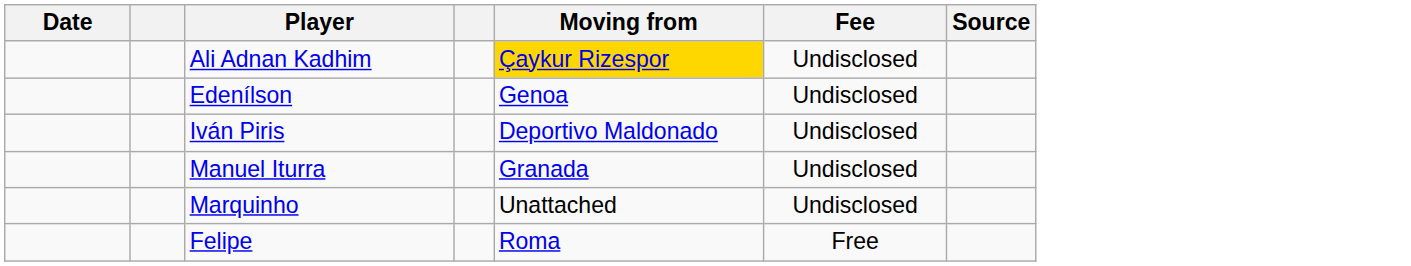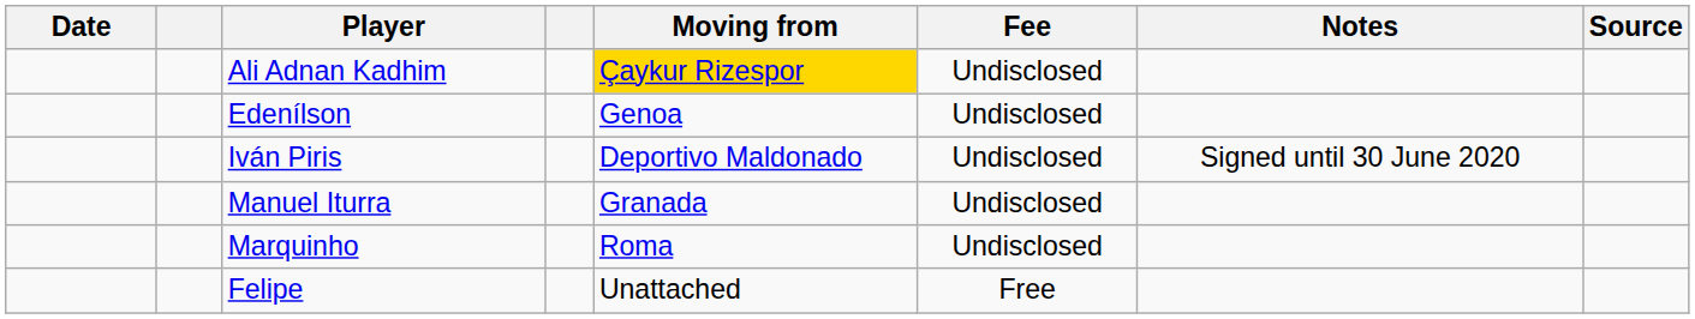 <table class="wikitable sortable">
 <tr>
 <th style="width:80px;">Date</th>
 <th style="width:30px;"></th>
 <th style="width:180px;">Player</th>
 <th style="width:20px;"></th>
 <th style="width:180px;">Moving from</th>
 <th style="width:120px;" class="unsortable">Fee</th>
+<th style="width:250px;" class="unsortable">Notes</th>
 <th style="width:20px;">Source</th>
 </tr>
 <tr>
 <td></td>
 <td align=center></td>
 <td> <a href='#'>Ali Adnan Kadhim</a></td>
 <td></td>
 <td style="background: gold;"> <a href='#'>Çaykur Rizespor</a></td>
 <td align=center>Undisclosed</td>
+<td align=center></td>
 <td></td>
 </tr>
 <tr>
 <td></td>
 <td align=center></td>
 <td> <a href='#'>Edenílson</a></td>
 <td></td>
 <td> <a href='#'>Genoa</a></td>
 <td align=center>Undisclosed</td>
+<td align=center></td>
 <td></td>
 </tr>
 <tr>
 <td></td>
 <td align=center></td>
 <td> <a href='#'>Iván Piris</a></td>
 <td></td>
 <td> <a href='#'>Deportivo Maldonado</a></td>
 <td align=center>Undisclosed</td>
+<td align=center>Signed until 30 June 2020</td>
 <td></td>
 </tr>
 <tr>
 <td></td>
 <td align=center></td>
 <td> <a href='#'>Manuel Iturra</a></td>
 <td></td>
 <td> <a href='#'>Granada</a></td>
 <td align=center>Undisclosed</td>
+<td align=center></td>
 <td></td>
 </tr>
 <tr>
 <td></td>
 <td align=center></td>
 <td> <a href='#'>Marquinho</a></td>
 <td></td>
-<td>Unattached</td>
+<td> <a href='#'>Roma</a></td>
 <td align=center>Undisclosed</td>
+<td align=center></td>
 <td></td>
 </tr>
 <tr>
 <td></td>
 <td align=center></td>
 <td> <a href='#'>Felipe</a></td>
 <td></td>
-<td> <a href='#'>Roma</a></td>
+<td>Unattached</td>
 <td align=center>Free</td>
+<td align=center></td>
 <td></td>
 </tr>
 </table>
